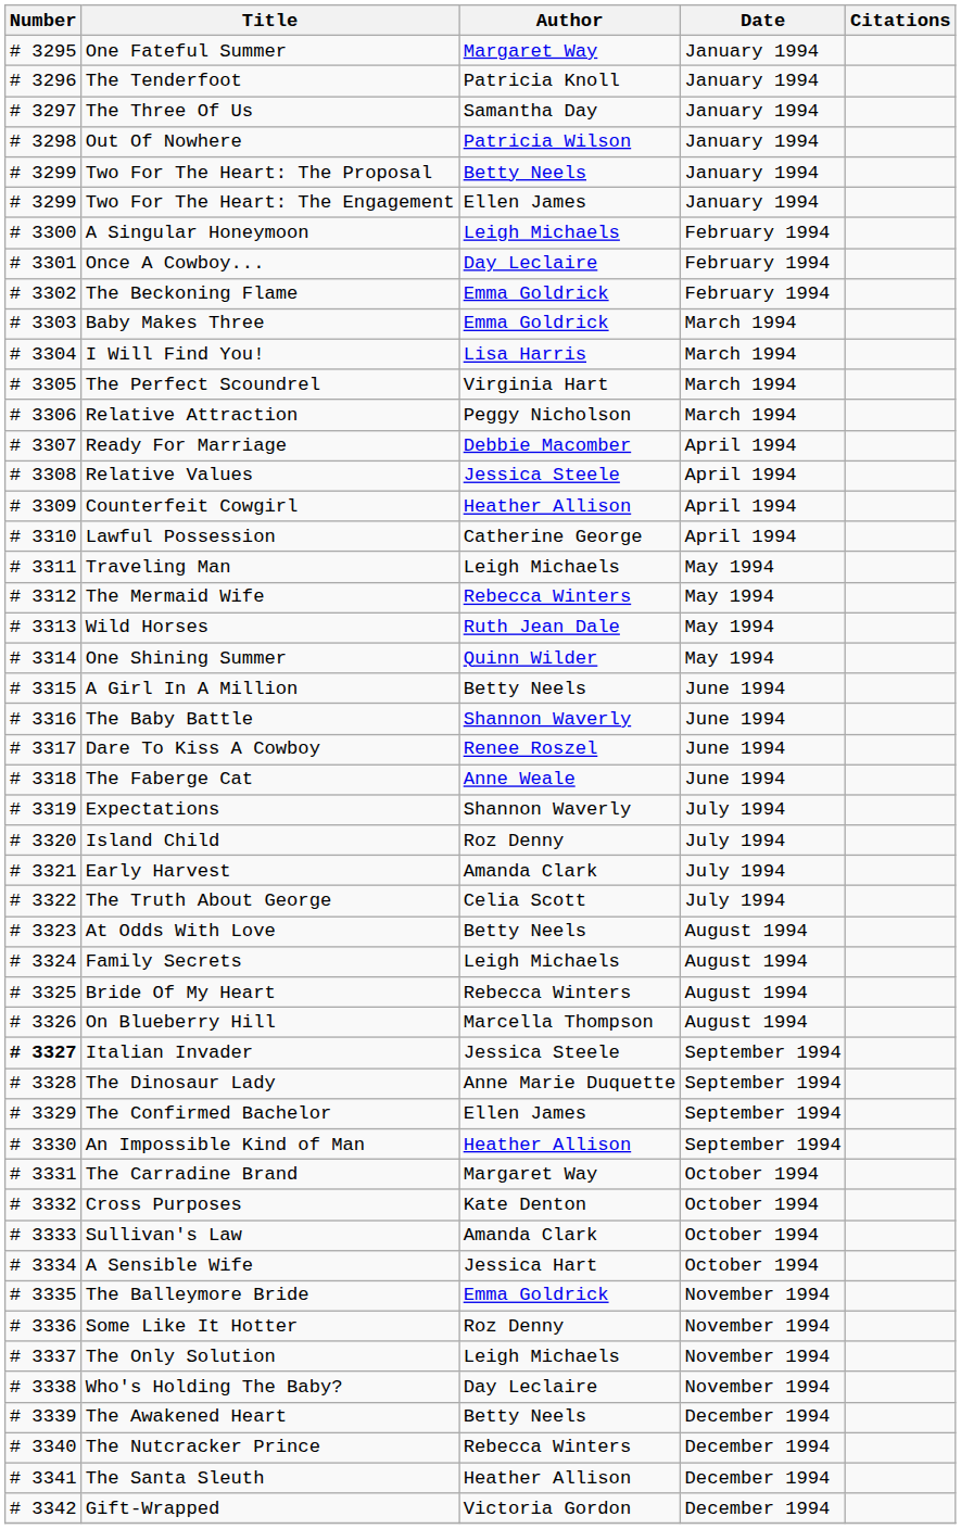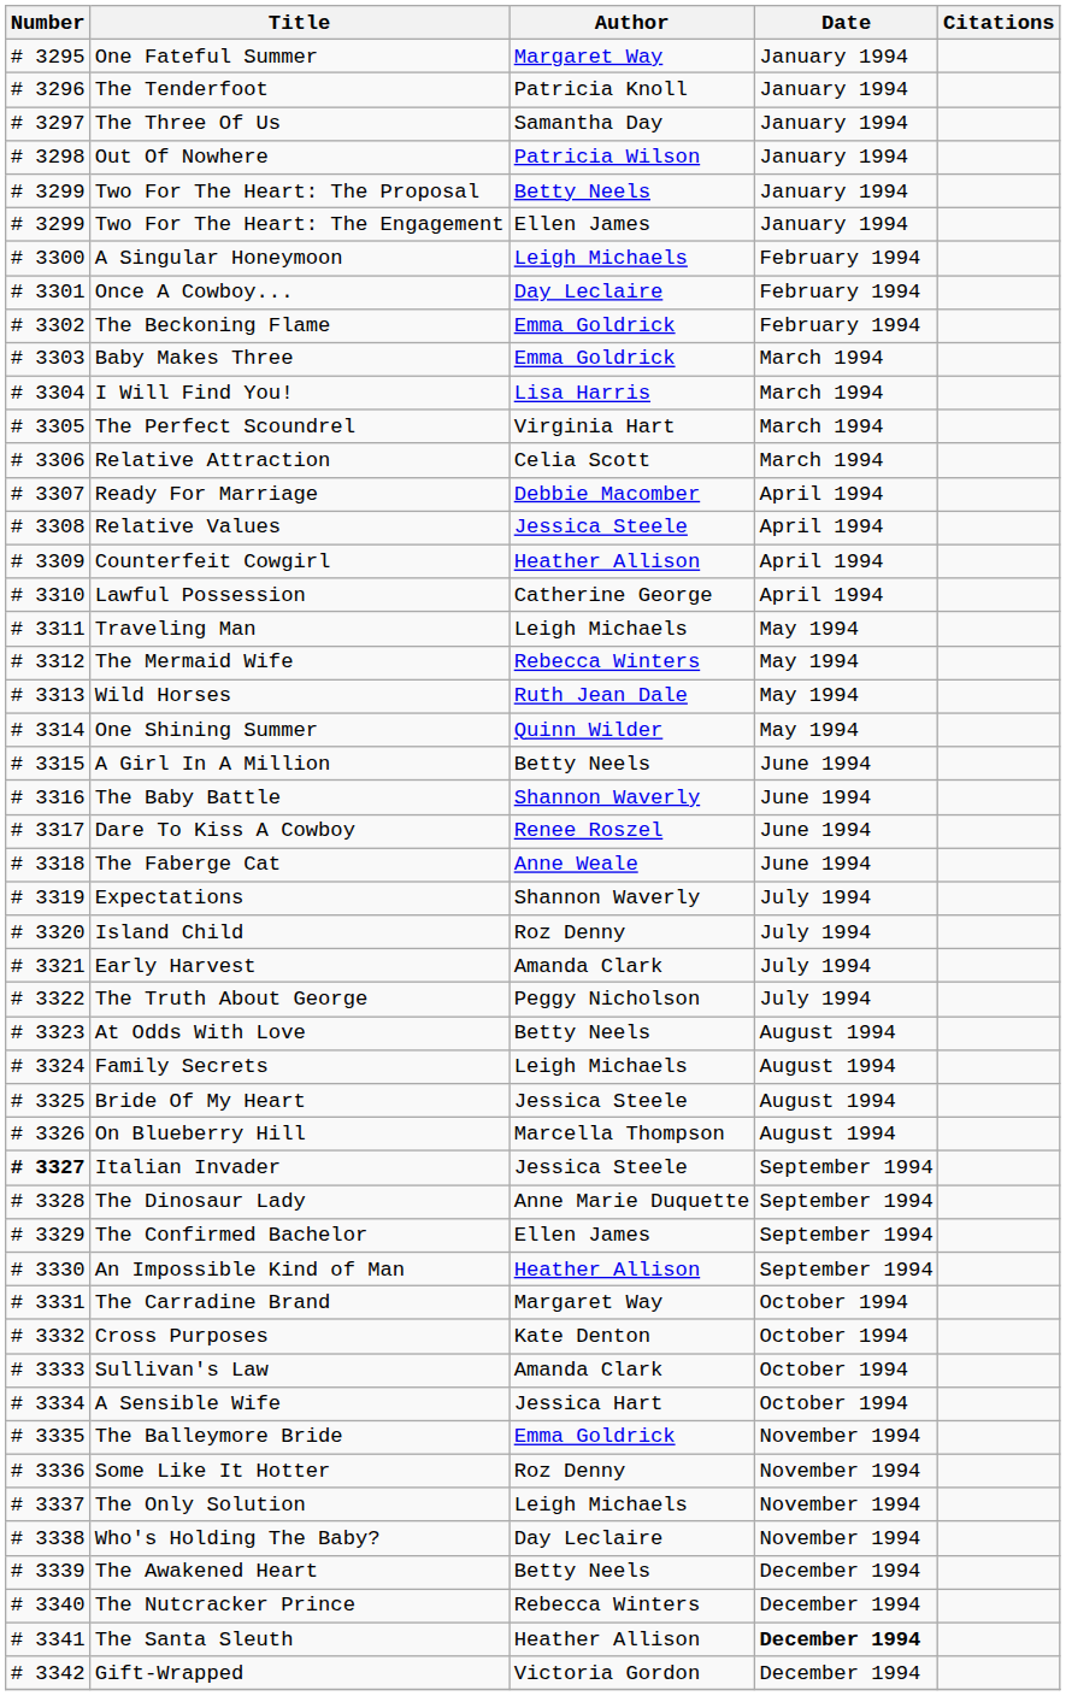 <table class="wikitable sortable">
 <tr>
 <th>Number</th>
 <th>Title</th>
 <th>Author</th>
 <th>Date</th>
 <th>Citations</th>
 </tr>
 <tr>
 <td># 3295</td>
 <td>One Fateful Summer</td>
 <td><a href='#'>Margaret Way</a></td>
 <td>January 1994</td>
 <td></td>
 </tr>
 <tr>
 <td># 3296</td>
 <td>The Tenderfoot</td>
 <td>Patricia Knoll</td>
 <td>January 1994</td>
 <td></td>
 </tr>
 <tr>
 <td># 3297</td>
 <td>The Three Of Us</td>
 <td>Samantha Day</td>
 <td>January 1994</td>
 <td></td>
 </tr>
 <tr>
 <td># 3298</td>
 <td>Out Of Nowhere</td>
 <td><a href='#'>Patricia Wilson</a></td>
 <td>January 1994</td>
 <td></td>
 </tr>
 <tr>
 <td># 3299</td>
 <td>Two For The Heart: The Proposal</td>
 <td><a href='#'>Betty Neels</a></td>
 <td>January 1994</td>
 <td></td>
 </tr>
 <tr>
 <td># 3299</td>
 <td>Two For The Heart: The Engagement</td>
 <td>Ellen James</td>
 <td>January 1994</td>
 <td></td>
 </tr>
 <tr>
 <td># 3300</td>
 <td>A Singular Honeymoon</td>
 <td><a href='#'>Leigh Michaels</a></td>
 <td>February 1994</td>
 <td></td>
 </tr>
 <tr>
 <td># 3301</td>
 <td>Once A Cowboy...</td>
 <td><a href='#'>Day Leclaire</a></td>
 <td>February 1994</td>
 <td></td>
 </tr>
 <tr>
 <td># 3302</td>
 <td>The Beckoning Flame</td>
 <td><a href='#'>Emma Goldrick</a></td>
 <td>February 1994</td>
 <td></td>
 </tr>
 <tr>
 <td># 3303</td>
 <td>Baby Makes Three</td>
 <td><a href='#'>Emma Goldrick</a></td>
 <td>March 1994</td>
 <td></td>
 </tr>
 <tr>
 <td># 3304</td>
 <td>I Will Find You!</td>
 <td><a href='#'>Lisa Harris</a></td>
 <td>March 1994</td>
 <td></td>
 </tr>
 <tr>
 <td># 3305</td>
 <td>The Perfect Scoundrel</td>
 <td>Virginia Hart</td>
 <td>March 1994</td>
 <td></td>
 </tr>
 <tr>
 <td># 3306</td>
 <td>Relative Attraction</td>
-<td>Peggy Nicholson</td>
+<td>Celia Scott</td>
 <td>March 1994</td>
 <td></td>
 </tr>
 <tr>
 <td># 3307</td>
 <td>Ready For Marriage</td>
 <td><a href='#'>Debbie Macomber</a></td>
 <td>April 1994</td>
 <td></td>
 </tr>
 <tr>
 <td># 3308</td>
 <td>Relative Values</td>
 <td><a href='#'>Jessica Steele</a></td>
 <td>April 1994</td>
 <td></td>
 </tr>
 <tr>
 <td># 3309</td>
 <td>Counterfeit Cowgirl</td>
 <td><a href='#'>Heather Allison</a></td>
 <td>April 1994</td>
 <td></td>
 </tr>
 <tr>
 <td># 3310</td>
 <td>Lawful Possession</td>
 <td>Catherine George</td>
 <td>April 1994</td>
 <td></td>
 </tr>
 <tr>
 <td># 3311</td>
 <td>Traveling Man</td>
 <td>Leigh Michaels</td>
 <td>May 1994</td>
 <td></td>
 </tr>
 <tr>
 <td># 3312</td>
 <td>The Mermaid Wife</td>
 <td><a href='#'>Rebecca Winters</a></td>
 <td>May 1994</td>
 <td></td>
 </tr>
 <tr>
 <td># 3313</td>
 <td>Wild Horses</td>
 <td><a href='#'>Ruth Jean Dale</a></td>
 <td>May 1994</td>
 <td></td>
 </tr>
 <tr>
 <td># 3314</td>
 <td>One Shining Summer</td>
 <td><a href='#'>Quinn Wilder</a></td>
 <td>May 1994</td>
 <td></td>
 </tr>
 <tr>
 <td># 3315</td>
 <td>A Girl In A Million</td>
 <td>Betty Neels</td>
 <td>June 1994</td>
 <td></td>
 </tr>
 <tr>
 <td># 3316</td>
 <td>The Baby Battle</td>
 <td><a href='#'>Shannon Waverly</a></td>
 <td>June 1994</td>
 <td></td>
 </tr>
 <tr>
 <td># 3317</td>
 <td>Dare To Kiss A Cowboy</td>
 <td><a href='#'>Renee Roszel</a></td>
 <td>June 1994</td>
 <td></td>
 </tr>
 <tr>
 <td># 3318</td>
 <td>The Faberge Cat</td>
 <td><a href='#'>Anne Weale</a></td>
 <td>June 1994</td>
 <td></td>
 </tr>
 <tr>
 <td># 3319</td>
 <td>Expectations</td>
 <td>Shannon Waverly</td>
 <td>July 1994</td>
 <td></td>
 </tr>
 <tr>
 <td># 3320</td>
 <td>Island Child</td>
 <td>Roz Denny</td>
 <td>July 1994</td>
 <td></td>
 </tr>
 <tr>
 <td># 3321</td>
 <td>Early Harvest</td>
 <td>Amanda Clark</td>
 <td>July 1994</td>
 <td></td>
 </tr>
 <tr>
 <td># 3322</td>
 <td>The Truth About George</td>
-<td>Celia Scott</td>
+<td>Peggy Nicholson</td>
 <td>July 1994</td>
 <td></td>
 </tr>
 <tr>
 <td># 3323</td>
 <td>At Odds With Love</td>
 <td>Betty Neels</td>
 <td>August 1994</td>
 <td></td>
 </tr>
 <tr>
 <td># 3324</td>
 <td>Family Secrets</td>
 <td>Leigh Michaels</td>
 <td>August 1994</td>
 <td></td>
 </tr>
 <tr>
 <td># 3325</td>
 <td>Bride Of My Heart</td>
-<td>Rebecca Winters</td>
+<td>Jessica Steele</td>
 <td>August 1994</td>
 <td></td>
 </tr>
 <tr>
 <td># 3326</td>
 <td>On Blueberry Hill</td>
 <td>Marcella Thompson</td>
 <td>August 1994</td>
 <td></td>
 </tr>
 <tr>
 <td><strong># 3327</strong></td>
 <td>Italian Invader</td>
 <td>Jessica Steele</td>
 <td>September 1994</td>
 <td></td>
 </tr>
 <tr>
 <td># 3328</td>
 <td>The Dinosaur Lady</td>
 <td>Anne Marie Duquette</td>
 <td>September 1994</td>
 <td></td>
 </tr>
 <tr>
 <td># 3329</td>
 <td>The Confirmed Bachelor</td>
 <td>Ellen James</td>
 <td>September 1994</td>
 <td></td>
 </tr>
 <tr>
 <td># 3330</td>
 <td>An Impossible Kind of Man</td>
 <td><a href='#'>Heather Allison</a></td>
 <td>September 1994</td>
 <td></td>
 </tr>
 <tr>
 <td># 3331</td>
 <td>The Carradine Brand</td>
 <td>Margaret Way</td>
 <td>October 1994</td>
 <td></td>
 </tr>
 <tr>
 <td># 3332</td>
 <td>Cross Purposes</td>
 <td>Kate Denton</td>
 <td>October 1994</td>
 <td></td>
 </tr>
 <tr>
 <td># 3333</td>
 <td>Sullivan's Law</td>
 <td>Amanda Clark</td>
 <td>October 1994</td>
 <td></td>
 </tr>
 <tr>
 <td># 3334</td>
 <td>A Sensible Wife</td>
 <td>Jessica Hart</td>
 <td>October 1994</td>
 <td></td>
 </tr>
 <tr>
 <td># 3335</td>
 <td>The Balleymore Bride</td>
 <td><a href='#'>Emma Goldrick</a></td>
 <td>November 1994</td>
 <td></td>
 </tr>
 <tr>
 <td># 3336</td>
 <td>Some Like It Hotter</td>
 <td>Roz Denny</td>
 <td>November 1994</td>
 <td></td>
 </tr>
 <tr>
 <td># 3337</td>
 <td>The Only Solution</td>
 <td>Leigh Michaels</td>
 <td>November 1994</td>
 <td></td>
 </tr>
 <tr>
 <td># 3338</td>
 <td>Who's Holding The Baby?</td>
 <td>Day Leclaire</td>
 <td>November 1994</td>
 <td></td>
 </tr>
 <tr>
 <td># 3339</td>
 <td>The Awakened Heart</td>
 <td>Betty Neels</td>
 <td>December 1994</td>
 <td></td>
 </tr>
 <tr>
 <td># 3340</td>
 <td>The Nutcracker Prince</td>
 <td>Rebecca Winters</td>
 <td>December 1994</td>
 <td></td>
 </tr>
 <tr>
 <td># 3341</td>
 <td>The Santa Sleuth</td>
 <td>Heather Allison</td>
-<td>December 1994</td>
+<td><strong>December 1994</strong></td>
 <td></td>
 </tr>
 <tr>
 <td># 3342</td>
 <td>Gift-Wrapped</td>
 <td>Victoria Gordon</td>
 <td>December 1994</td>
 <td></td>
 </tr>
 <tr>
 </tr>
 </table>
